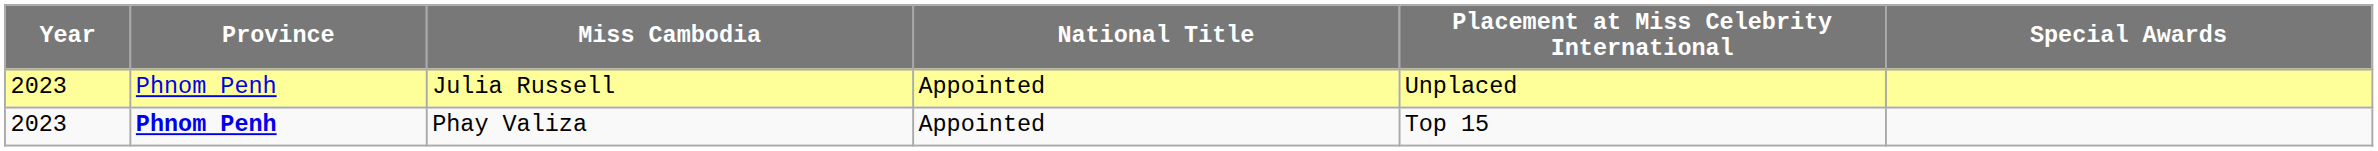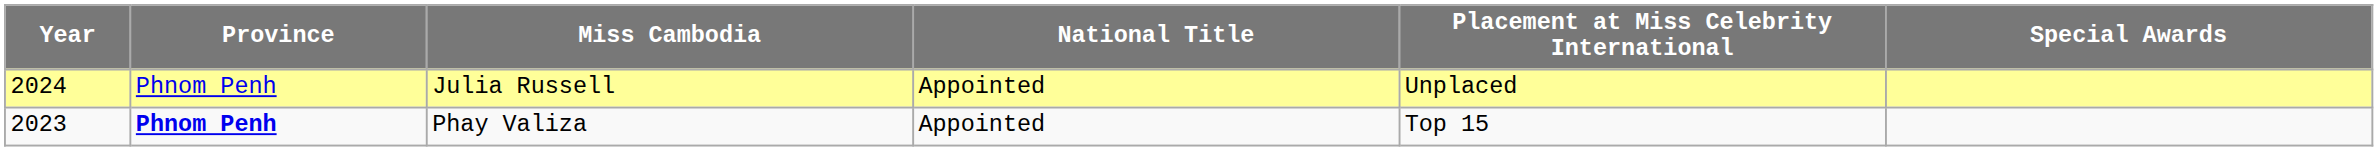 <table class="wikitable " style="font-size: 95%;">
 <tr>
 <th width="60" style="background-color:#787878;color:#FFFFFF;">Year</th>
 <th width="150" style="background-color:#787878;color:#FFFFFF;">Province</th>
 <th width="250" style="background-color:#787878;color:#FFFFFF;">Miss Cambodia</th>
 <th width="250" style="background-color:#787878;color:#FFFFFF;">National Title</th>
 <th width="250" style="background-color:#787878;color:#FFFFFF;">Placement at Miss Celebrity International</th>
 <th width="250" style="background-color:#787878;color:#FFFFFF;">Special Awards</th>
 </tr>
 <tr style="background-color:#FFFF99; ">
-<td>2023</td>
+<td>2024</td>
 <td><a href='#'>Phnom Penh</a></td>
 <td>Julia Russell</td>
 <td>Appointed</td>
 <td>Unplaced</td>
 <td></td>
 </tr>
 <tr>
 <td>2023</td>
 <td><strong><a href='#'>Phnom Penh</a></strong></td>
 <td>Phay Valiza</td>
 <td>Appointed</td>
 <td>Top 15</td>
 <td></td>
 </tr>
 </table>
